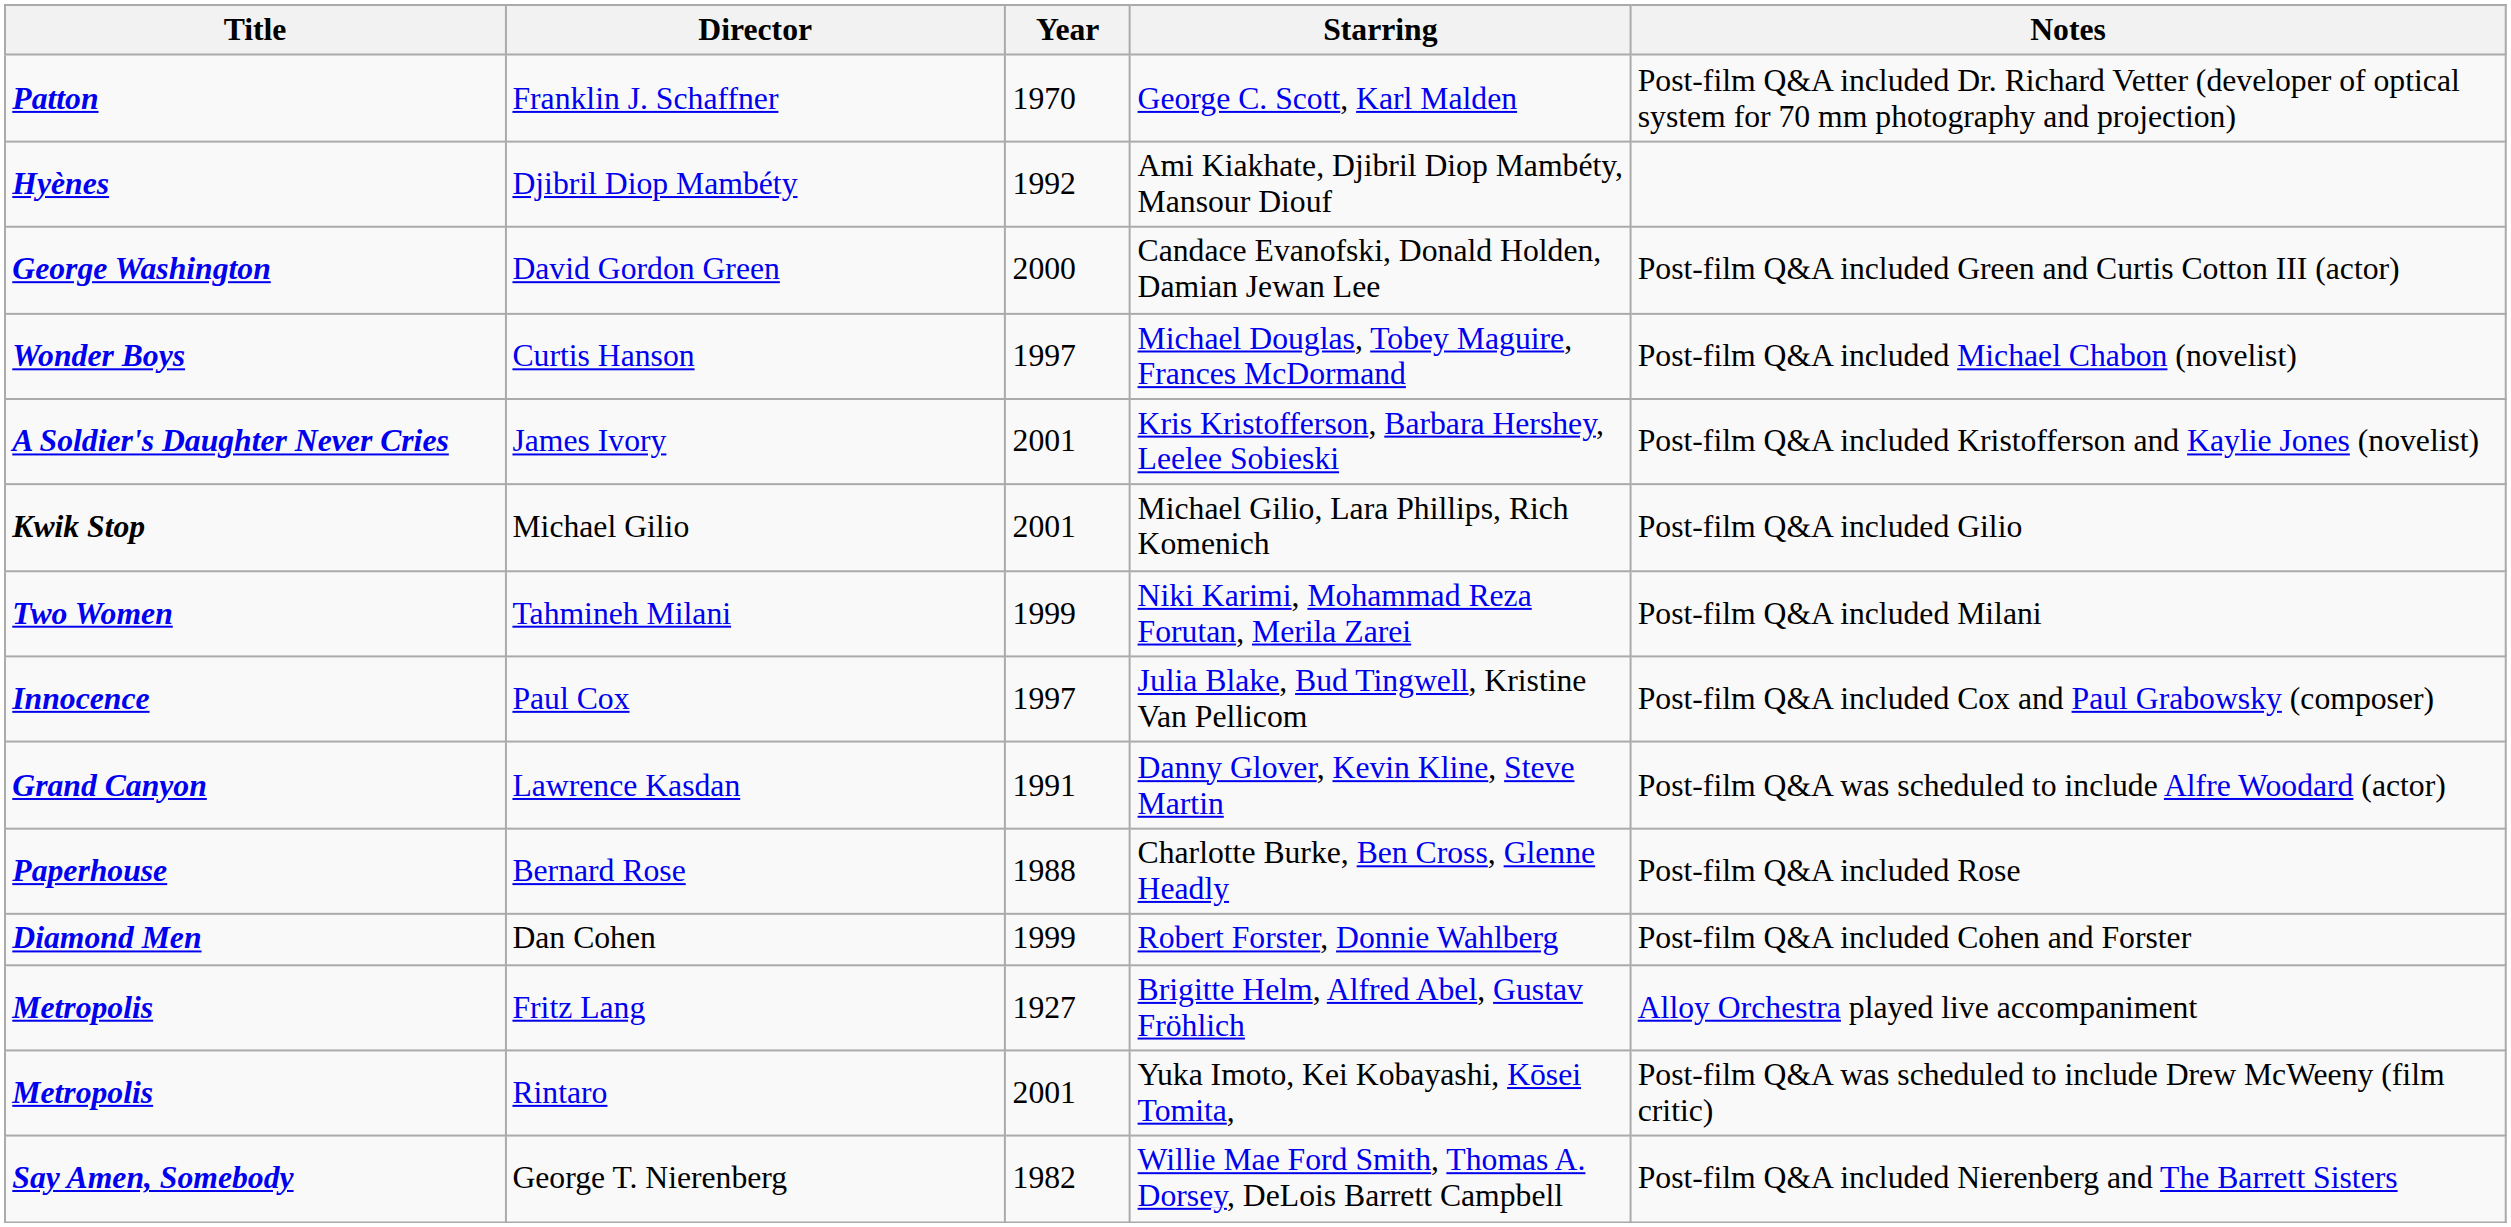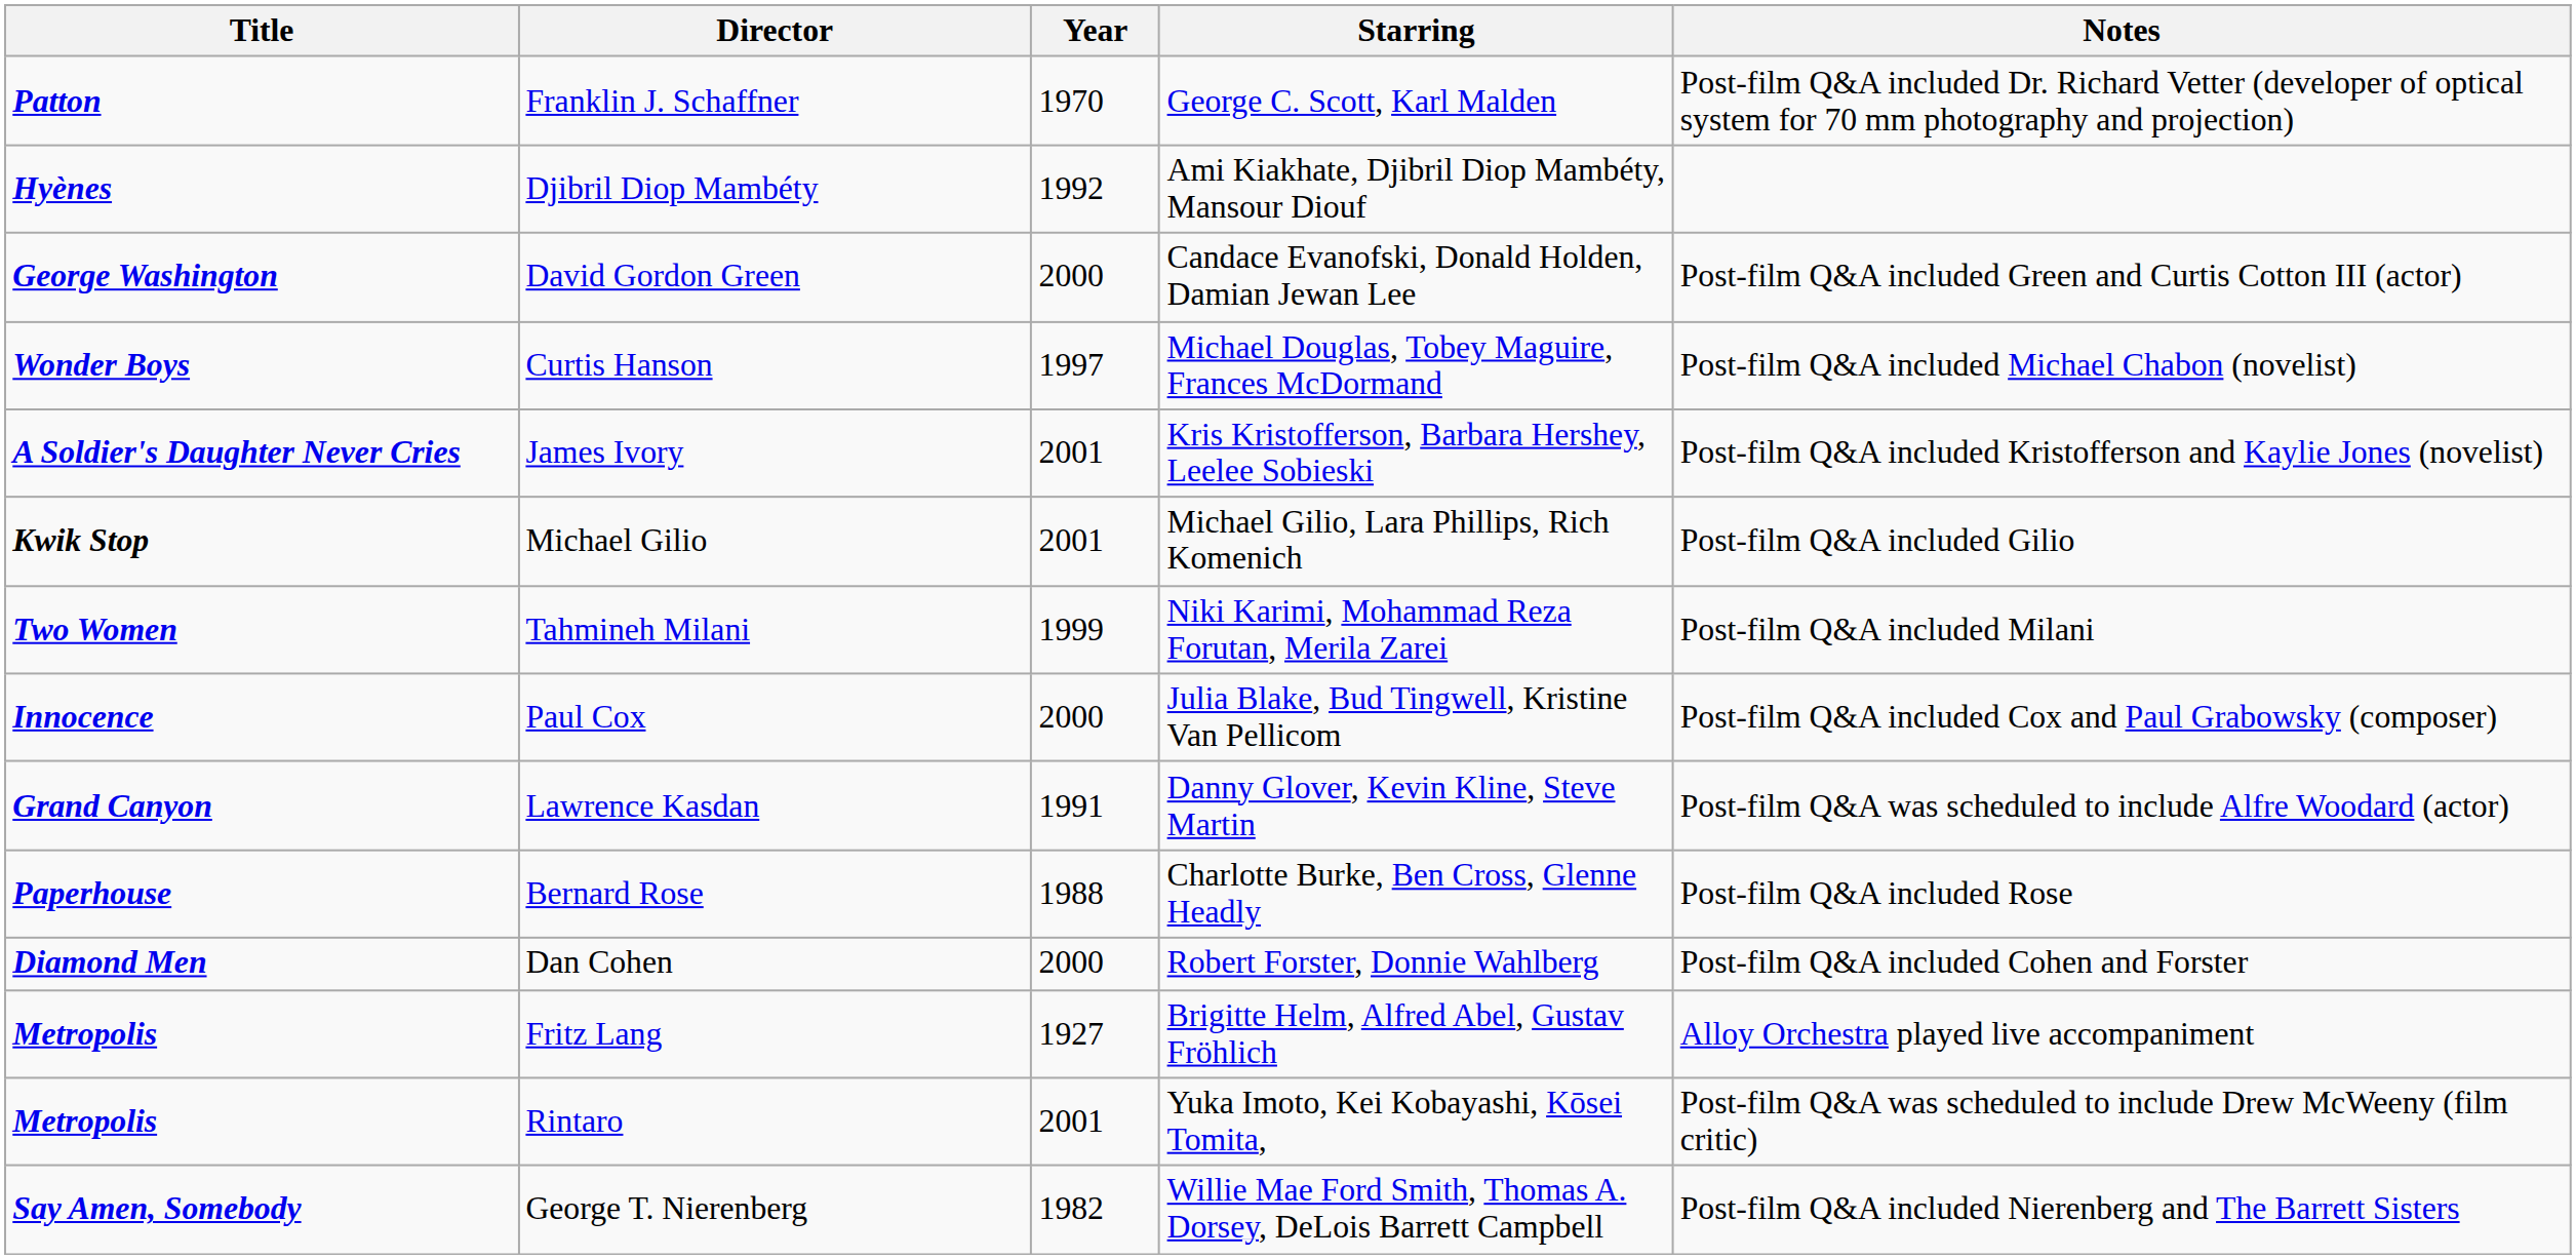 <table class="wikitable sortable" style="width:100%;">
 <tr>
 <th style="width:20%;">Title</th>
 <th style="width:20%;">Director</th>
 <th style="width:5%;">Year</th>
 <th style="width:20%;">Starring</th>
 <th style="width:35%;">Notes</th>
 </tr>
 <tr>
 <td><strong><em><a href='#'>Patton</a></em></strong></td>
 <td><a href='#'>Franklin J. Schaffner</a></td>
 <td>1970</td>
 <td><a href='#'>George C. Scott</a>, <a href='#'>Karl Malden</a></td>
 <td>Post-film Q&A included Dr. Richard Vetter (developer of optical system for 70 mm photography and projection)</td>
 </tr>
 <tr>
 <td><strong><em><a href='#'>Hyènes</a></em></strong></td>
 <td><a href='#'>Djibril Diop Mambéty</a></td>
 <td>1992</td>
 <td>Ami Kiakhate, Djibril Diop Mambéty, Mansour Diouf</td>
 <td></td>
 </tr>
 <tr>
 <td><strong><em><a href='#'>George Washington</a></em></strong></td>
 <td><a href='#'>David Gordon Green</a></td>
 <td>2000</td>
 <td>Candace Evanofski, Donald Holden, Damian Jewan Lee</td>
 <td>Post-film Q&A included Green and Curtis Cotton III (actor)</td>
 </tr>
 <tr>
 <td><strong><em><a href='#'>Wonder Boys</a></em></strong></td>
 <td><a href='#'>Curtis Hanson</a></td>
 <td>1997</td>
 <td><a href='#'>Michael Douglas</a>, <a href='#'>Tobey Maguire</a>, <a href='#'>Frances McDormand</a></td>
 <td>Post-film Q&A included <a href='#'>Michael Chabon</a> (novelist)</td>
 </tr>
 <tr>
 <td><strong><em><a href='#'>A Soldier's Daughter Never Cries</a></em></strong></td>
 <td><a href='#'>James Ivory</a></td>
 <td>2001</td>
 <td><a href='#'>Kris Kristofferson</a>, <a href='#'>Barbara Hershey</a>, <a href='#'>Leelee Sobieski</a></td>
 <td>Post-film Q&A included Kristofferson and <a href='#'>Kaylie Jones</a> (novelist)</td>
 </tr>
 <tr>
 <td><strong><em>Kwik Stop</em></strong></td>
 <td>Michael Gilio</td>
 <td>2001</td>
 <td>Michael Gilio, Lara Phillips, Rich Komenich</td>
 <td>Post-film Q&A included Gilio</td>
 </tr>
 <tr>
 <td><strong><em><a href='#'>Two Women</a></em></strong></td>
 <td><a href='#'>Tahmineh Milani</a></td>
 <td>1999</td>
 <td><a href='#'>Niki Karimi</a>, <a href='#'>Mohammad Reza Forutan</a>, <a href='#'>Merila Zarei</a></td>
 <td>Post-film Q&A included Milani</td>
 </tr>
 <tr>
 <td><strong><em><a href='#'>Innocence</a></em></strong></td>
 <td><a href='#'>Paul Cox</a></td>
-<td>1997</td>
+<td>2000</td>
 <td><a href='#'>Julia Blake</a>, <a href='#'>Bud Tingwell</a>, Kristine Van Pellicom</td>
 <td>Post-film Q&A included Cox and <a href='#'>Paul Grabowsky</a> (composer)</td>
 </tr>
 <tr>
 <td><strong><em><a href='#'>Grand Canyon</a></em></strong></td>
 <td><a href='#'>Lawrence Kasdan</a></td>
 <td>1991</td>
 <td><a href='#'>Danny Glover</a>, <a href='#'>Kevin Kline</a>, <a href='#'>Steve Martin</a></td>
 <td>Post-film Q&A was scheduled to include <a href='#'>Alfre Woodard</a> (actor)</td>
 </tr>
 <tr>
 <td><strong><em><a href='#'>Paperhouse</a></em></strong></td>
 <td><a href='#'>Bernard Rose</a></td>
 <td>1988</td>
 <td>Charlotte Burke, <a href='#'>Ben Cross</a>, <a href='#'>Glenne Headly</a></td>
 <td>Post-film Q&A included Rose</td>
 </tr>
 <tr>
 <td><strong><em><a href='#'>Diamond Men</a></em></strong></td>
 <td>Dan Cohen</td>
-<td>1999</td>
+<td>2000</td>
 <td><a href='#'>Robert Forster</a>, <a href='#'>Donnie Wahlberg</a></td>
 <td>Post-film Q&A included Cohen and Forster</td>
 </tr>
 <tr>
 <td><strong><em><a href='#'>Metropolis</a></em></strong></td>
 <td><a href='#'>Fritz Lang</a></td>
 <td>1927</td>
 <td><a href='#'>Brigitte Helm</a>, <a href='#'>Alfred Abel</a>, <a href='#'>Gustav Fröhlich</a></td>
 <td><a href='#'>Alloy Orchestra</a> played live accompaniment</td>
 </tr>
 <tr>
 <td><strong><em><a href='#'>Metropolis</a></em></strong></td>
 <td><a href='#'>Rintaro</a></td>
 <td>2001</td>
 <td>Yuka Imoto, Kei Kobayashi, <a href='#'>Kōsei Tomita</a>,</td>
 <td>Post-film Q&A was scheduled to include Drew McWeeny (film critic)</td>
 </tr>
 <tr>
 <td><strong><em><a href='#'>Say Amen, Somebody</a></em></strong></td>
 <td>George T. Nierenberg</td>
 <td>1982</td>
 <td><a href='#'>Willie Mae Ford Smith</a>, <a href='#'>Thomas A. Dorsey</a>, DeLois Barrett Campbell</td>
 <td>Post-film Q&A included Nierenberg and <a href='#'>The Barrett Sisters</a></td>
 </tr>
 <tr>
 </tr>
 </table>
